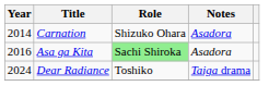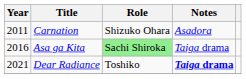 <table class="wikitable">
 <tr>
 <th>Year</th>
 <th>Title</th>
 <th>Role</th>
 <th>Notes</th>
 <th></th>
 </tr>
 <tr>
-<td>2014</td>
+<td>2011</td>
 <td><em><a href='#'>Carnation</a></em></td>
 <td>Shizuko Ohara</td>
 <td><em><a href='#'>Asadora</a></em></td>
 <td></td>
 </tr>
 <tr>
 <td>2016</td>
 <td><em><a href='#'>Asa ga Kita</a></em></td>
 <td style="background: lightgreen;">Sachi Shiroka</td>
-<td><em>Asadora</em></td>
+<td><a href='#'><em>Taiga</em> drama</a></td>
 <td></td>
 </tr>
 <tr>
-<td>2024</td>
+<td>2021</td>
 <td><em><a href='#'>Dear Radiance</a></em></td>
 <td>Toshiko</td>
-<td><a href='#'><em>Taiga</em> drama</a></td>
+<td><strong><a href='#'><em>Taiga</em> drama</a></strong></td>
 <td></td>
 </tr>
 <tr>
 </tr>
 </table>
